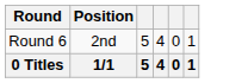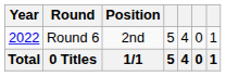 <table class="wikitable" style="text-align: center;">
 <tr>
+<th>Year</th>
 <th>Round</th>
 <th>Position</th>
 <th></th>
 <th></th>
 <th></th>
 <th></th>
 </tr>
 <tr>
+<td> <a href='#'>2022</a></td>
 <td>Round 6</td>
 <td>2nd</td>
 <td>5</td>
 <td>4</td>
 <td>0</td>
 <td>1</td>
 </tr>
 <tr>
+<th>Total</th>
 <th>0 Titles</th>
 <th>1/1</th>
 <th>5</th>
 <th>4</th>
 <th>0</th>
 <th>1</th>
 </tr>
 </table>
